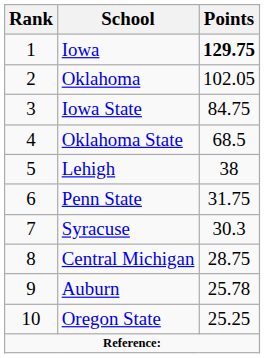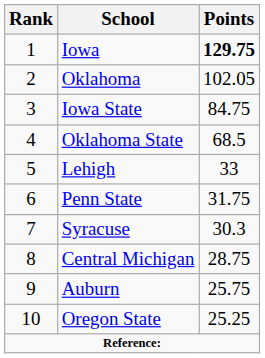 <table class="wikitable" style="text-align:center">
 <tr>
 <th>Rank</th>
 <th>School</th>
 <th>Points</th>
 </tr>
 <tr>
 <td>1</td>
 <td align=left><a href='#'>Iowa</a></td>
 <td><strong>129.75</strong></td>
 </tr>
 <tr>
 <td>2</td>
 <td align=left><a href='#'>Oklahoma</a></td>
 <td>102.05</td>
 </tr>
 <tr>
 <td>3</td>
 <td align=left><a href='#'>Iowa State</a></td>
 <td>84.75</td>
 </tr>
 <tr>
 <td>4</td>
 <td align=left><a href='#'>Oklahoma State</a></td>
 <td>68.5</td>
 </tr>
 <tr>
 <td>5</td>
 <td align=left><a href='#'>Lehigh</a></td>
-<td>38</td>
+<td>33</td>
 </tr>
 <tr>
 <td>6</td>
 <td align=left><a href='#'>Penn State</a></td>
 <td>31.75</td>
 </tr>
 <tr>
 <td>7</td>
 <td align=left><a href='#'>Syracuse</a></td>
 <td>30.3</td>
 </tr>
 <tr>
 <td>8</td>
 <td align=left><a href='#'>Central Michigan</a></td>
 <td>28.75</td>
 </tr>
 <tr>
 <td>9</td>
 <td align=left><a href='#'>Auburn</a></td>
-<td>25.78</td>
+<td>25.75</td>
 </tr>
 <tr>
 <td>10</td>
 <td align=left><a href='#'>Oregon State</a></td>
 <td>25.25</td>
 </tr>
 <tr>
 <td colspan="3"  style="font-size:8pt; text-align:center;"><strong>Reference:</strong></td>
 </tr>
 </table>
